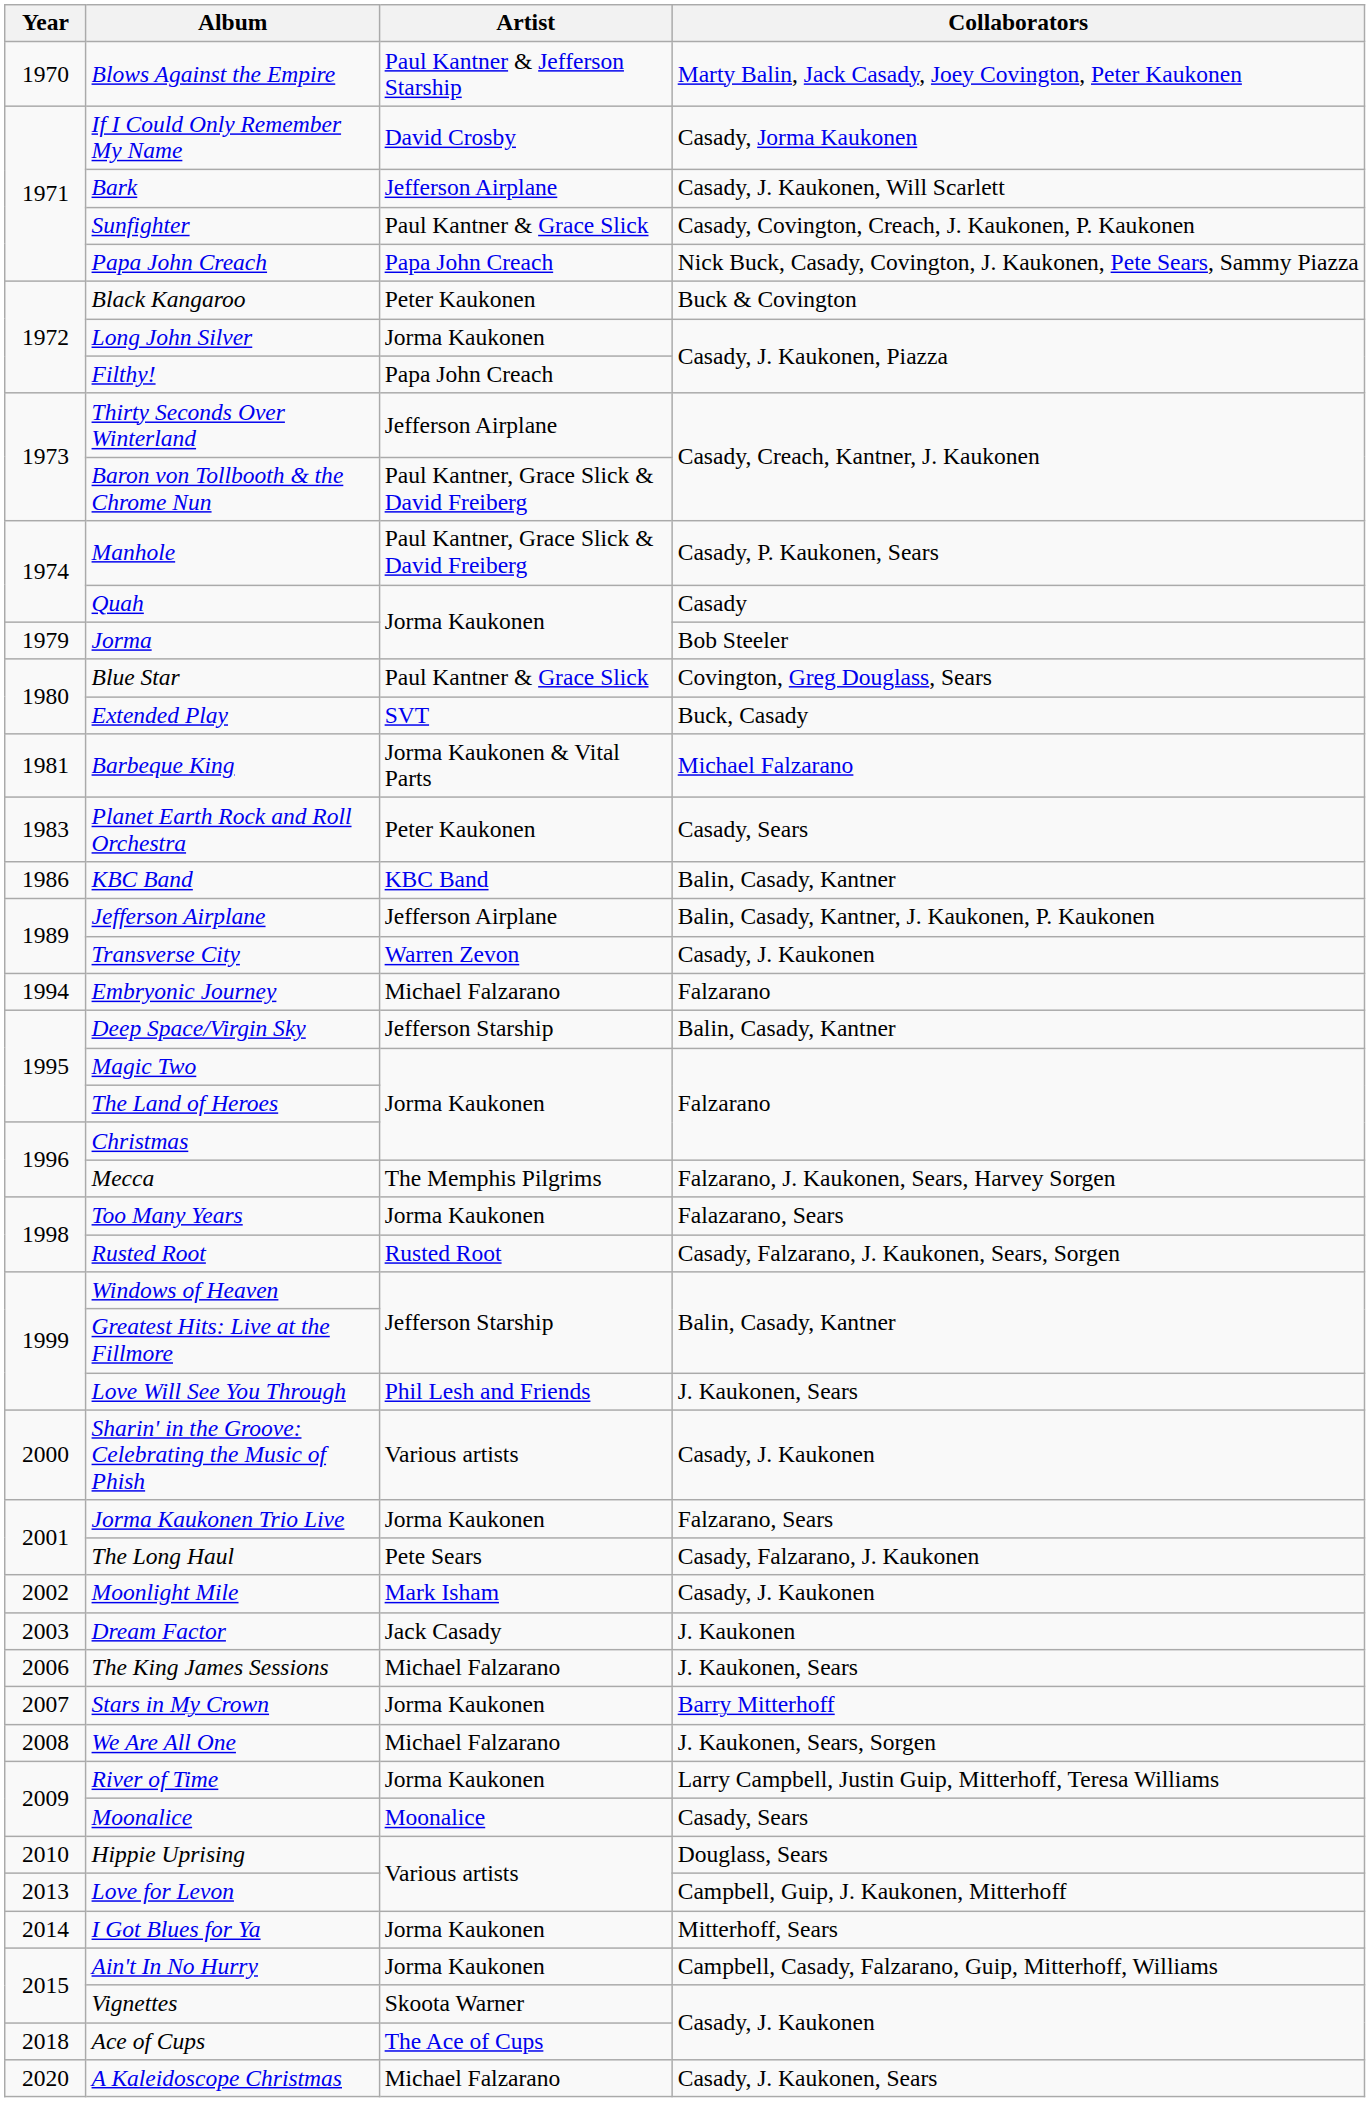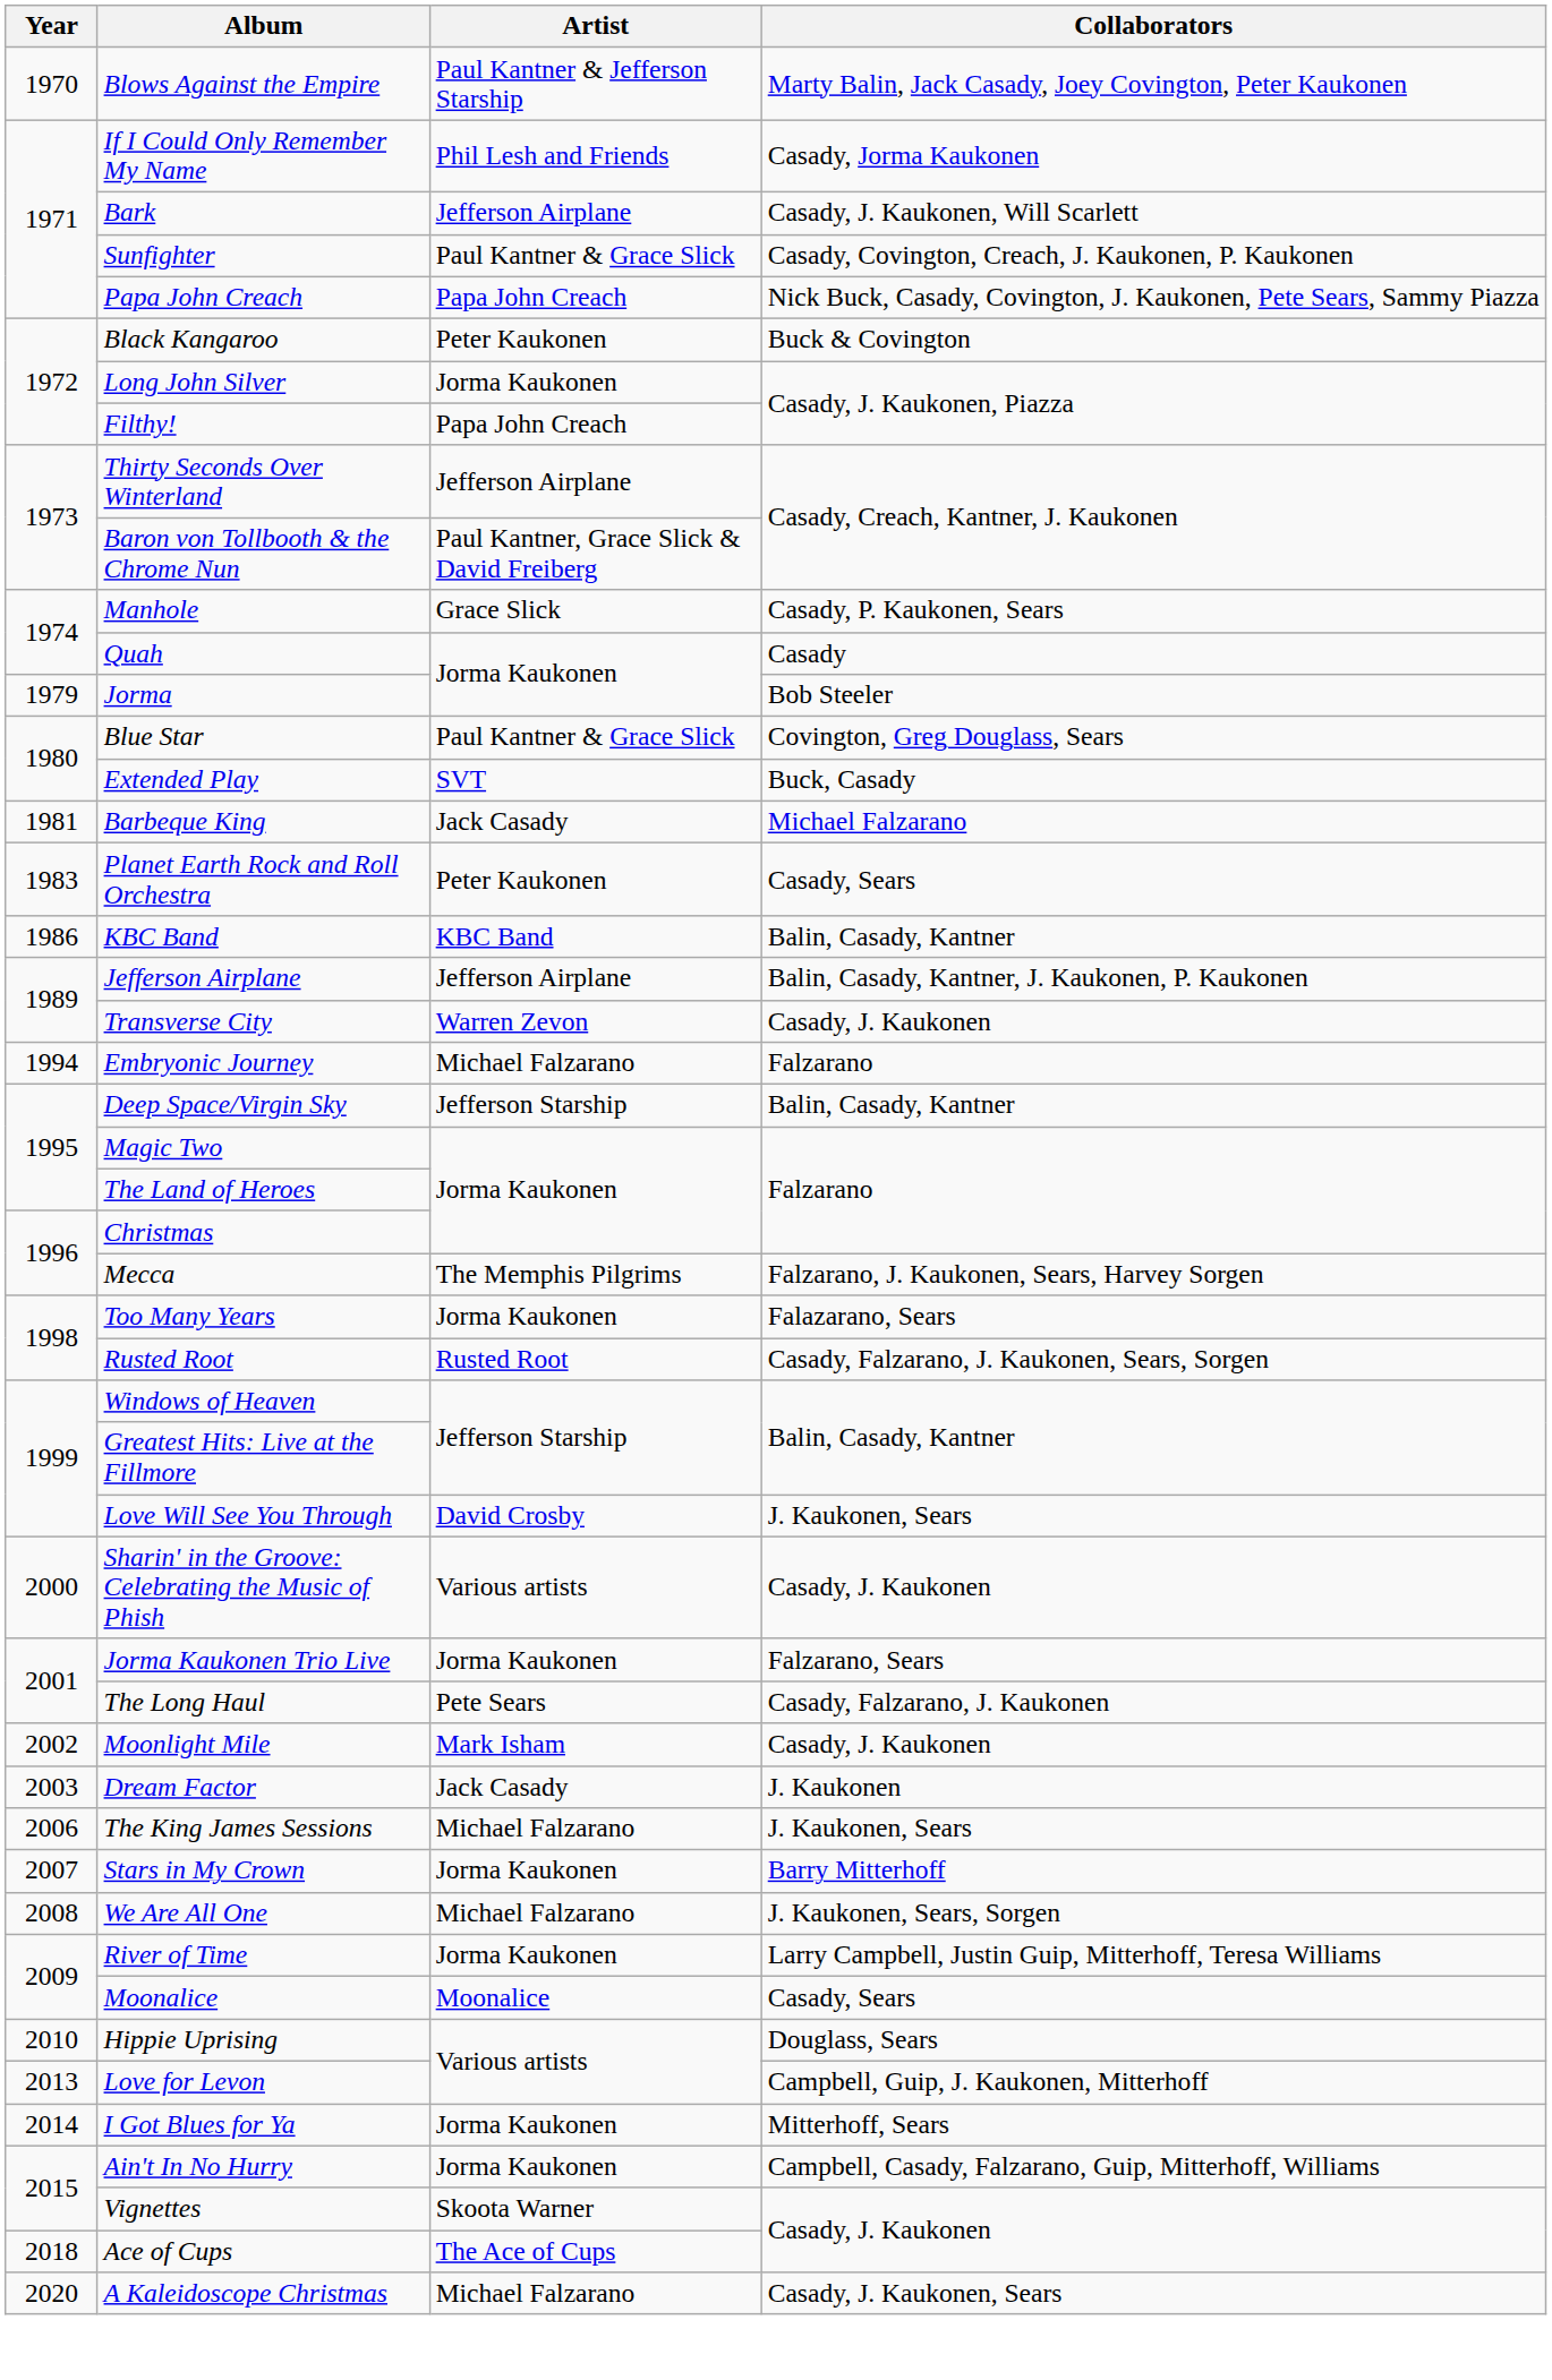 <table class="wikitable sortable">
 <tr>
 <th style="width:3em">Year</th>
 <th style="width:12em">Album</th>
 <th style="width:12em">Artist</th>
 <th class="unsortable">Collaborators</th>
 </tr>
 <tr>
 <td align="center">1970</td>
 <td><em><a href='#'>Blows Against the Empire</a></em></td>
 <td><a href='#'>Paul Kantner</a> & <a href='#'>Jefferson Starship</a></td>
 <td><a href='#'>Marty Balin</a>, <a href='#'>Jack Casady</a>, <a href='#'>Joey Covington</a>, <a href='#'>Peter Kaukonen</a></td>
 </tr>
 <tr>
 <td align="center" rowspan="4">1971</td>
 <td><em><a href='#'>If I Could Only Remember My Name</a></em></td>
-<td><a href='#'>David Crosby</a></td>
+<td><a href='#'>Phil Lesh and Friends</a></td>
 <td>Casady, <a href='#'>Jorma Kaukonen</a></td>
 </tr>
 <tr>
 <td><em><a href='#'>Bark</a></em></td>
 <td><a href='#'>Jefferson Airplane</a></td>
 <td>Casady, J. Kaukonen, Will Scarlett</td>
 </tr>
 <tr>
 <td><em><a href='#'>Sunfighter</a></em></td>
 <td>Paul Kantner & <a href='#'>Grace Slick</a></td>
 <td>Casady, Covington, Creach, J. Kaukonen, P. Kaukonen</td>
 </tr>
 <tr>
 <td><em><a href='#'>Papa John Creach</a></em></td>
 <td><a href='#'>Papa John Creach</a></td>
 <td>Nick Buck, Casady, Covington, J. Kaukonen, <a href='#'>Pete Sears</a>, Sammy Piazza</td>
 </tr>
 <tr>
 <td align="center" rowspan="3">1972</td>
 <td><em>Black Kangaroo</em></td>
 <td>Peter Kaukonen</td>
 <td>Buck & Covington</td>
 </tr>
 <tr>
 <td><em><a href='#'>Long John Silver</a></em></td>
 <td>Jorma Kaukonen</td>
 <td rowspan="2">Casady, J. Kaukonen, Piazza</td>
 </tr>
 <tr>
 <td><em><a href='#'>Filthy!</a></em></td>
 <td>Papa John Creach</td>
 </tr>
 <tr>
 <td align="center" rowspan="2">1973</td>
 <td><em><a href='#'>Thirty Seconds Over Winterland</a></em></td>
 <td>Jefferson Airplane</td>
 <td rowspan="2">Casady, Creach, Kantner, J. Kaukonen</td>
 </tr>
 <tr>
 <td><em><a href='#'>Baron von Tollbooth & the Chrome Nun</a></em></td>
 <td>Paul Kantner, Grace Slick & <a href='#'>David Freiberg</a></td>
 </tr>
 <tr>
 <td align="center" rowspan="2">1974</td>
 <td><em><a href='#'>Manhole</a></em></td>
-<td>Paul Kantner, Grace Slick & <a href='#'>David Freiberg</a></td>
+<td>Grace Slick</td>
 <td>Casady, P. Kaukonen, Sears</td>
 </tr>
 <tr>
 <td><em><a href='#'>Quah</a></em></td>
 <td rowspan="2">Jorma Kaukonen</td>
 <td>Casady</td>
 </tr>
 <tr>
 <td align="center">1979</td>
 <td><em><a href='#'>Jorma</a></em></td>
 <td>Bob Steeler</td>
 </tr>
 <tr>
 <td align="center" rowspan="2">1980</td>
 <td><em>Blue Star</em></td>
 <td>Paul Kantner & <a href='#'>Grace Slick</a></td>
 <td>Covington, <a href='#'>Greg Douglass</a>, Sears</td>
 </tr>
 <tr>
 <td><em><a href='#'>Extended Play</a></em></td>
 <td><a href='#'>SVT</a></td>
 <td>Buck, Casady</td>
 </tr>
 <tr>
 <td align="center">1981</td>
 <td><em><a href='#'>Barbeque King</a></em></td>
-<td>Jorma Kaukonen & Vital Parts</td>
+<td>Jack Casady</td>
 <td><a href='#'>Michael Falzarano</a></td>
 </tr>
 <tr>
 <td align="center">1983</td>
 <td><em><a href='#'>Planet Earth Rock and Roll Orchestra</a></em></td>
 <td>Peter Kaukonen</td>
 <td>Casady, Sears</td>
 </tr>
 <tr>
 <td align="center">1986</td>
 <td><em><a href='#'>KBC Band</a></em></td>
 <td><a href='#'>KBC Band</a></td>
 <td>Balin, Casady, Kantner</td>
 </tr>
 <tr>
 <td align="center" rowspan="2">1989</td>
 <td><em><a href='#'>Jefferson Airplane</a></em></td>
 <td>Jefferson Airplane</td>
 <td>Balin, Casady, Kantner, J. Kaukonen, P. Kaukonen</td>
 </tr>
 <tr>
 <td><em><a href='#'>Transverse City</a></em></td>
 <td><a href='#'>Warren Zevon</a></td>
 <td>Casady, J. Kaukonen</td>
 </tr>
 <tr>
 <td align="center">1994</td>
 <td><em><a href='#'>Embryonic Journey</a></em></td>
 <td>Michael Falzarano</td>
 <td>Falzarano</td>
 </tr>
 <tr>
 <td align="center" rowspan="3">1995</td>
 <td><em><a href='#'>Deep Space/Virgin Sky</a></em></td>
 <td>Jefferson Starship</td>
 <td>Balin, Casady, Kantner</td>
 </tr>
 <tr>
 <td><em><a href='#'>Magic Two</a></em></td>
 <td rowspan="3">Jorma Kaukonen</td>
 <td rowspan="3">Falzarano</td>
 </tr>
 <tr>
 <td><em><a href='#'>The Land of Heroes</a></em></td>
 </tr>
 <tr>
 <td align="center" rowspan="2">1996</td>
 <td><em><a href='#'>Christmas</a></em></td>
 </tr>
 <tr>
 <td><em>Mecca</em></td>
 <td>The Memphis Pilgrims</td>
 <td>Falzarano, J. Kaukonen, Sears, Harvey Sorgen</td>
 </tr>
 <tr>
 <td align="center" rowspan="2">1998</td>
 <td><em><a href='#'>Too Many Years</a></em></td>
 <td>Jorma Kaukonen</td>
 <td>Falazarano, Sears</td>
 </tr>
 <tr>
 <td><em><a href='#'>Rusted Root</a></em></td>
 <td><a href='#'>Rusted Root</a></td>
 <td>Casady, Falzarano, J. Kaukonen, Sears, Sorgen</td>
 </tr>
 <tr>
 <td align="center" rowspan="3">1999</td>
 <td><em><a href='#'>Windows of Heaven</a></em></td>
 <td rowspan="2">Jefferson Starship</td>
 <td rowspan="2">Balin, Casady, Kantner</td>
 </tr>
 <tr>
 <td><em><a href='#'>Greatest Hits: Live at the Fillmore</a></em></td>
 </tr>
 <tr>
 <td><em><a href='#'>Love Will See You Through</a></em></td>
-<td><a href='#'>Phil Lesh and Friends</a></td>
+<td><a href='#'>David Crosby</a></td>
 <td>J. Kaukonen, Sears</td>
 </tr>
 <tr>
 <td align="center">2000</td>
 <td><em><a href='#'>Sharin' in the Groove: Celebrating the Music of Phish</a></em></td>
 <td>Various artists</td>
 <td>Casady, J. Kaukonen</td>
 </tr>
 <tr>
 <td align="center" rowspan="2">2001</td>
 <td><em><a href='#'>Jorma Kaukonen Trio Live</a></em></td>
 <td>Jorma Kaukonen</td>
 <td>Falzarano, Sears</td>
 </tr>
 <tr>
 <td><em>The Long Haul</em></td>
 <td>Pete Sears</td>
 <td>Casady, Falzarano, J. Kaukonen</td>
 </tr>
 <tr>
 <td align="center">2002</td>
 <td><em><a href='#'>Moonlight Mile</a></em></td>
 <td><a href='#'>Mark Isham</a></td>
 <td>Casady, J. Kaukonen</td>
 </tr>
 <tr>
 <td align="center">2003</td>
 <td><em><a href='#'>Dream Factor</a></em></td>
 <td>Jack Casady</td>
 <td>J. Kaukonen</td>
 </tr>
 <tr>
 <td align="center">2006</td>
 <td><em>The King James Sessions</em></td>
 <td>Michael Falzarano</td>
 <td>J. Kaukonen, Sears</td>
 </tr>
 <tr>
 <td align="center">2007</td>
 <td><em><a href='#'>Stars in My Crown</a></em></td>
 <td>Jorma Kaukonen</td>
 <td><a href='#'>Barry Mitterhoff</a></td>
 </tr>
 <tr>
 <td align="center">2008</td>
 <td><em><a href='#'>We Are All One</a></em></td>
 <td>Michael Falzarano</td>
 <td>J. Kaukonen, Sears, Sorgen</td>
 </tr>
 <tr>
 <td align="center" rowspan="2">2009</td>
 <td><em><a href='#'>River of Time</a></em></td>
 <td>Jorma Kaukonen</td>
 <td>Larry Campbell, Justin Guip, Mitterhoff, Teresa Williams</td>
 </tr>
 <tr>
 <td><em><a href='#'>Moonalice</a></em></td>
 <td><a href='#'>Moonalice</a></td>
 <td>Casady, Sears</td>
 </tr>
 <tr>
 <td align="center">2010</td>
 <td><em>Hippie Uprising</em></td>
 <td rowspan="2">Various artists</td>
 <td>Douglass, Sears</td>
 </tr>
 <tr>
 <td align="center">2013</td>
 <td><em><a href='#'>Love for Levon</a></em></td>
 <td>Campbell, Guip, J. Kaukonen, Mitterhoff</td>
 </tr>
 <tr>
 <td align="center">2014</td>
 <td><em><a href='#'>I Got Blues for Ya</a></em></td>
 <td>Jorma Kaukonen</td>
 <td>Mitterhoff, Sears</td>
 </tr>
 <tr>
 <td align="center" rowspan="2">2015</td>
 <td><em><a href='#'>Ain't In No Hurry</a></em></td>
 <td>Jorma Kaukonen</td>
 <td>Campbell, Casady, Falzarano, Guip, Mitterhoff, Williams</td>
 </tr>
 <tr>
 <td><em>Vignettes</em></td>
 <td>Skoota Warner</td>
 <td rowspan="2">Casady, J. Kaukonen</td>
 </tr>
 <tr>
 <td align="center">2018</td>
 <td><em>Ace of Cups</em></td>
 <td><a href='#'>The Ace of Cups</a></td>
 </tr>
 <tr>
 <td align="center">2020</td>
 <td><em><a href='#'>A Kaleidoscope Christmas</a></em></td>
 <td>Michael Falzarano</td>
 <td>Casady, J. Kaukonen, Sears</td>
 </tr>
 </table>
